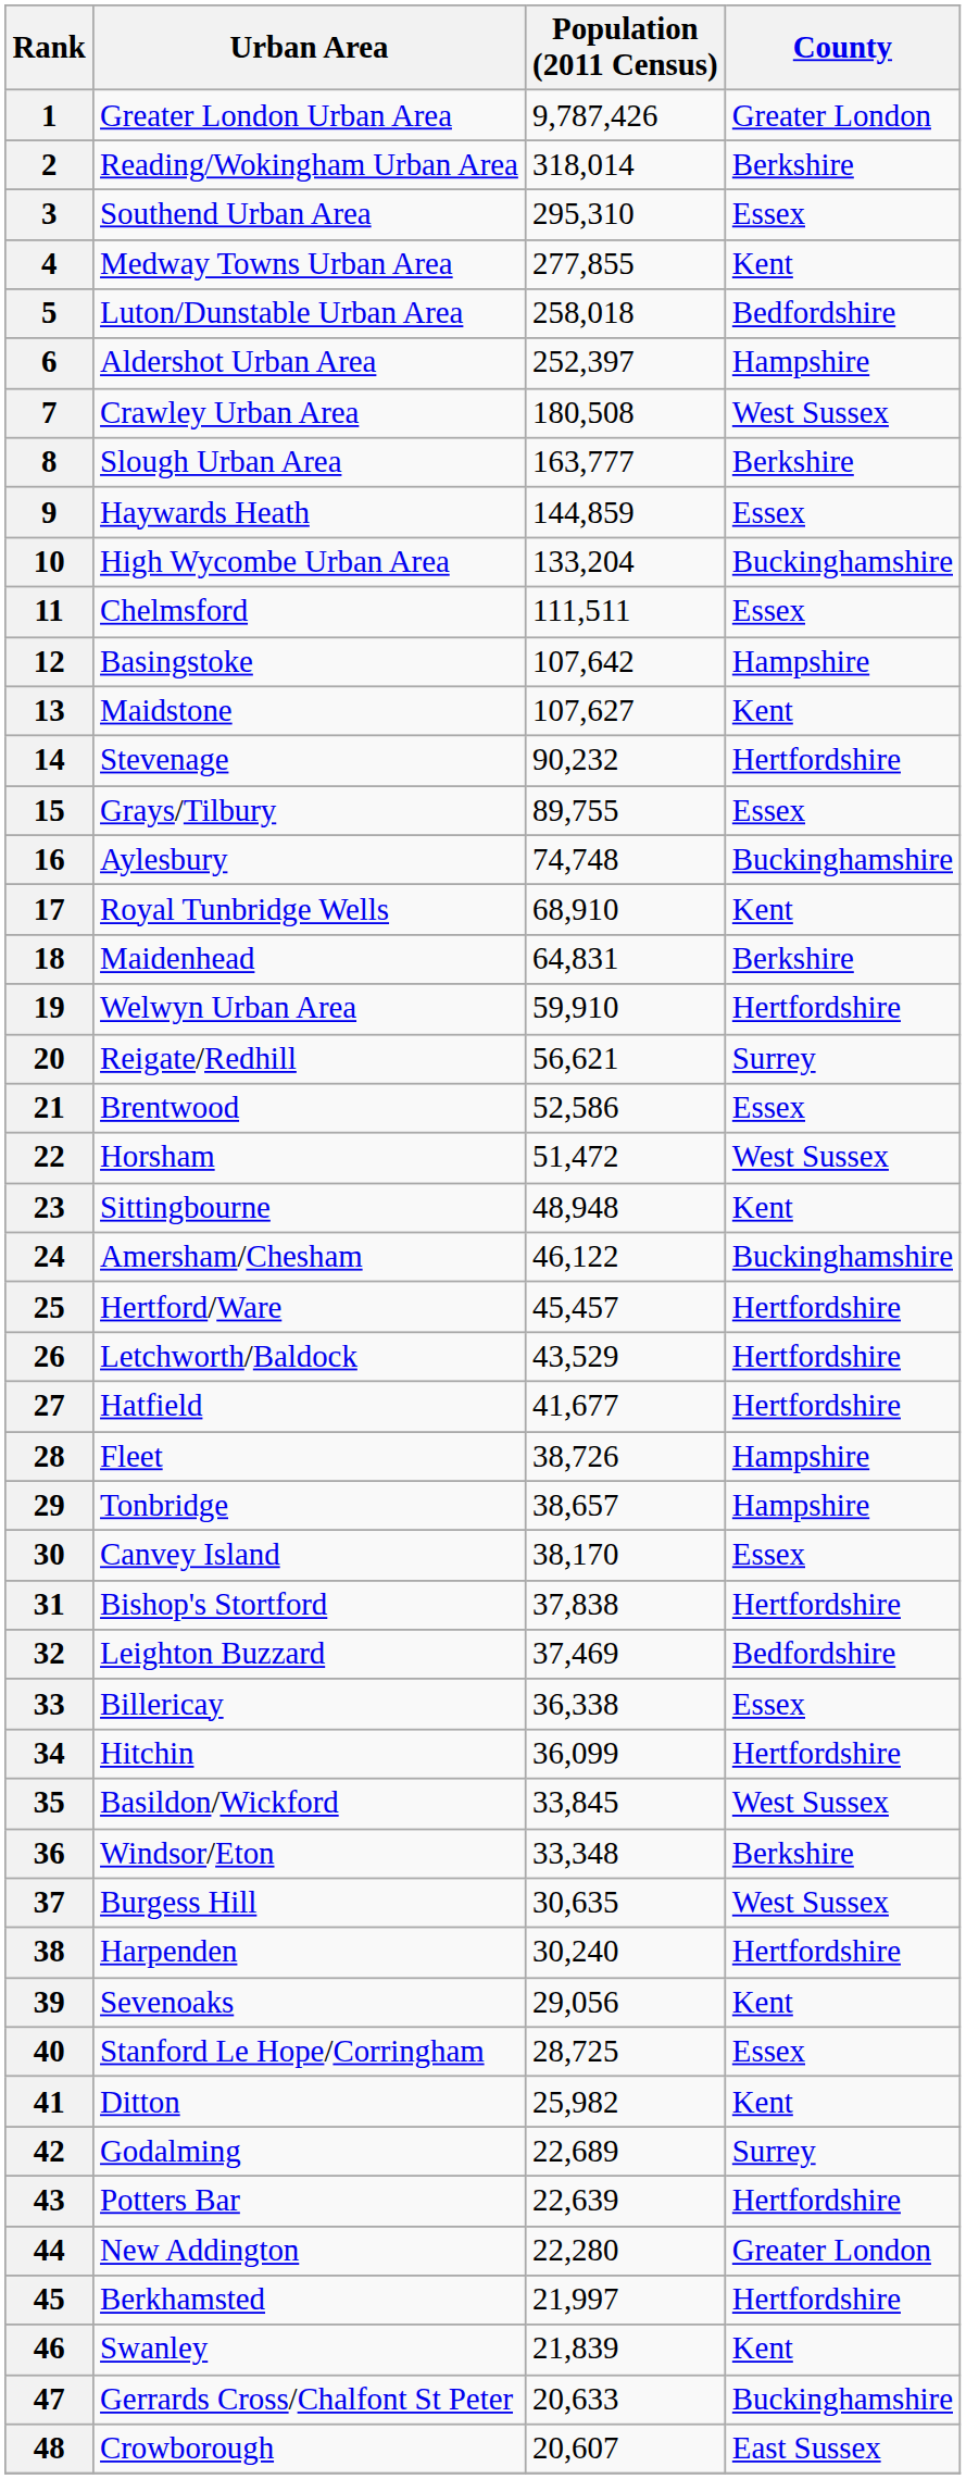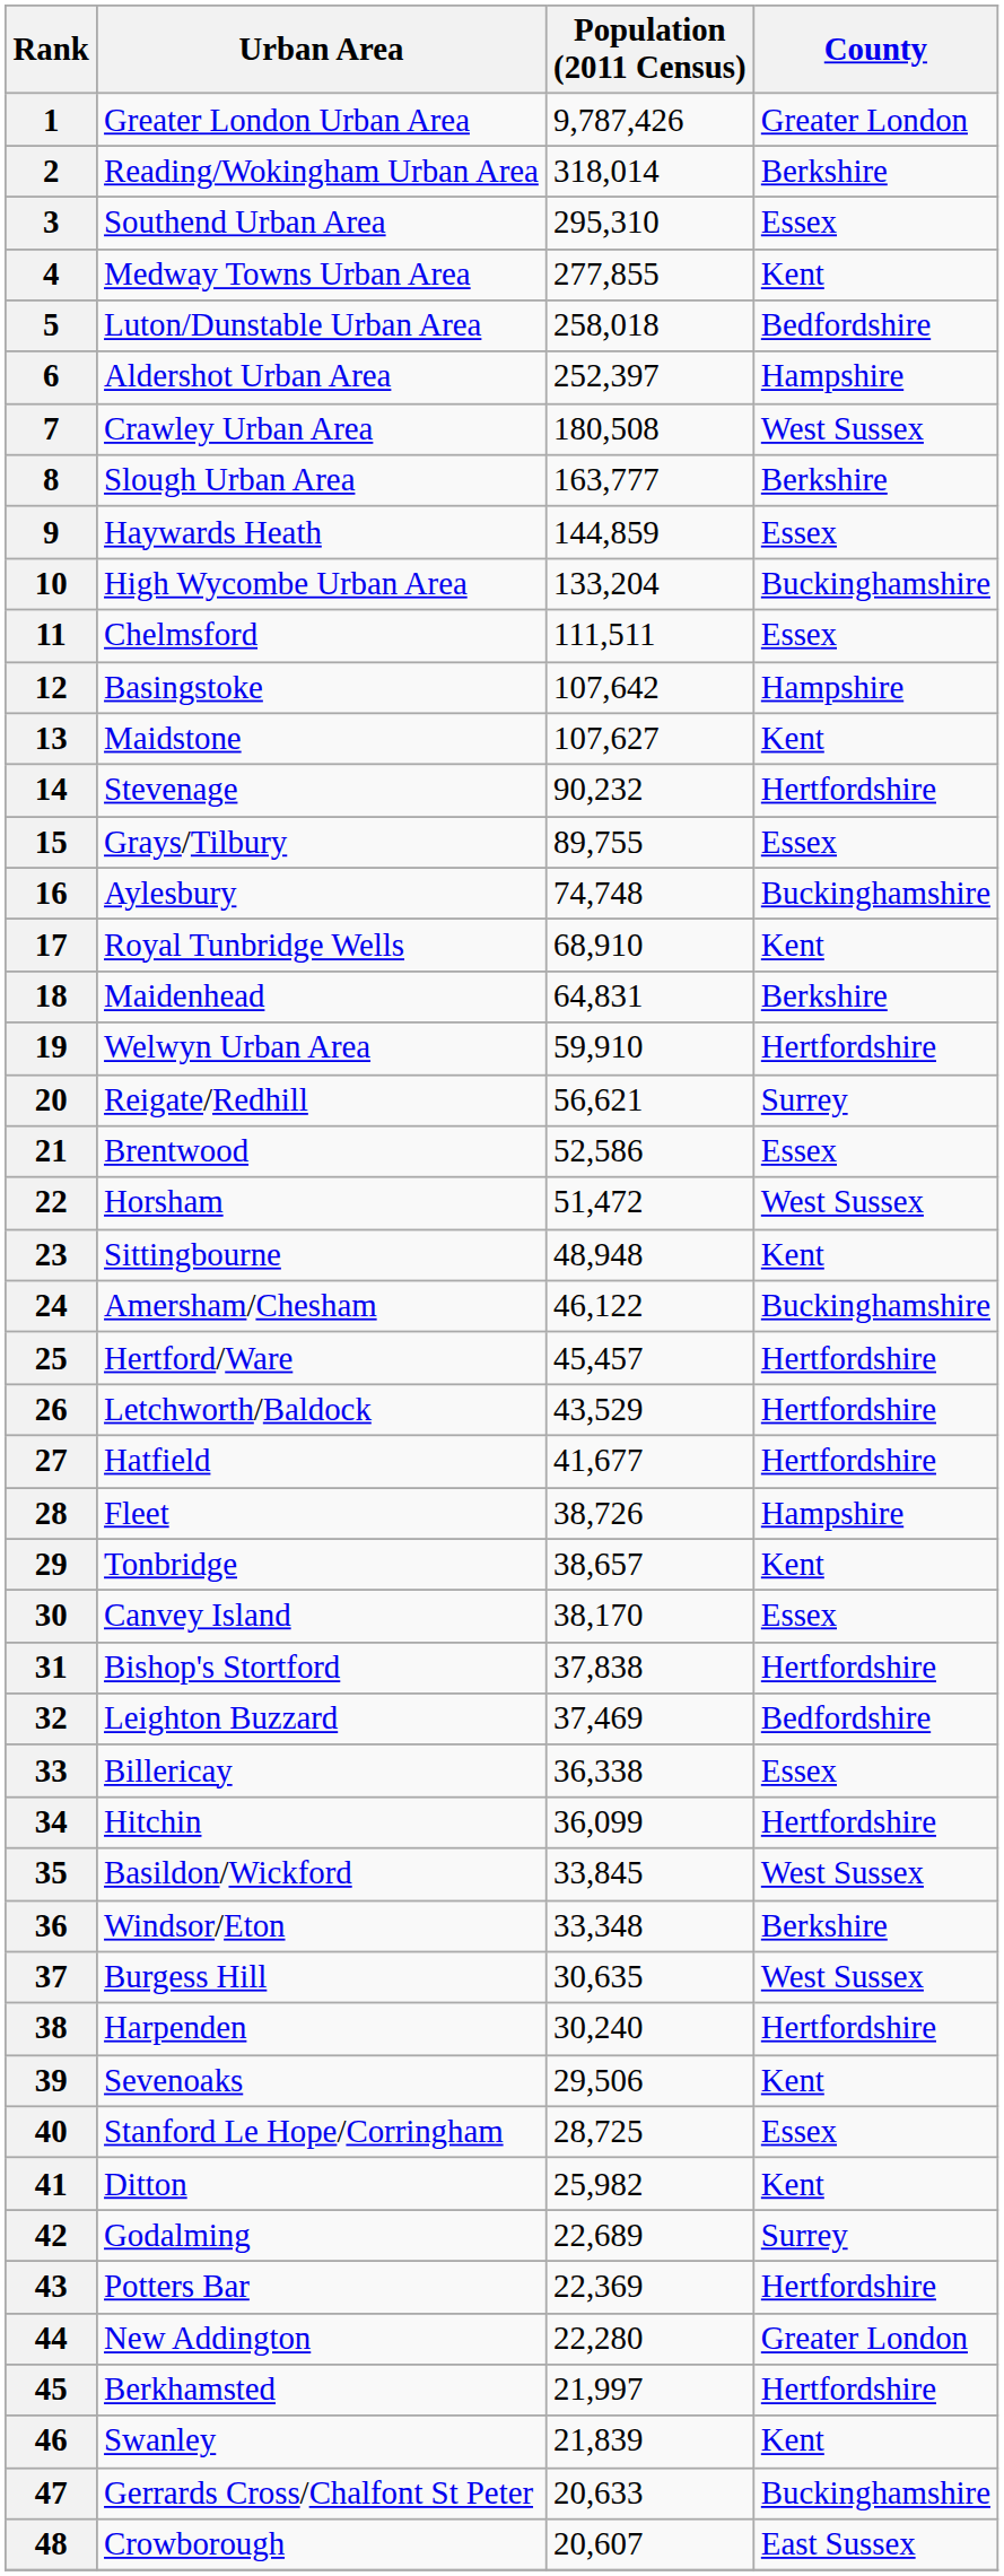 <table class="wikitable sortable mw-collapsible">
 <tr>
 <th>Rank</th>
 <th>Urban Area</th>
 <th>Population<br>(2011 Census)</th>
 <th><a href='#'>County</a></th>
 </tr>
 <tr>
 <th>1</th>
 <td><a href='#'>Greater London Urban Area</a></td>
 <td>9,787,426</td>
 <td><a href='#'>Greater London</a></td>
 </tr>
 <tr>
 <th>2</th>
 <td><a href='#'>Reading/Wokingham Urban Area</a></td>
 <td>318,014</td>
 <td><a href='#'>Berkshire</a></td>
 </tr>
 <tr>
 <th>3</th>
 <td><a href='#'>Southend Urban Area</a></td>
 <td>295,310</td>
 <td><a href='#'>Essex</a></td>
 </tr>
 <tr>
 <th>4</th>
 <td><a href='#'>Medway Towns Urban Area</a></td>
 <td>277,855</td>
 <td><a href='#'>Kent</a></td>
 </tr>
 <tr>
 <th>5</th>
 <td><a href='#'>Luton/Dunstable Urban Area</a></td>
 <td>258,018</td>
 <td><a href='#'>Bedfordshire</a></td>
 </tr>
 <tr>
 <th>6</th>
 <td><a href='#'>Aldershot Urban Area</a></td>
 <td>252,397</td>
 <td><a href='#'>Hampshire</a></td>
 </tr>
 <tr>
 <th>7</th>
 <td><a href='#'>Crawley Urban Area</a></td>
 <td>180,508</td>
 <td><a href='#'>West Sussex</a></td>
 </tr>
 <tr>
 <th>8</th>
 <td><a href='#'>Slough Urban Area</a></td>
 <td>163,777</td>
 <td><a href='#'>Berkshire</a></td>
 </tr>
 <tr>
 <th>9</th>
 <td><a href='#'>Haywards Heath</a></td>
 <td>144,859</td>
 <td><a href='#'>Essex</a></td>
 </tr>
 <tr>
 <th>10</th>
 <td><a href='#'>High Wycombe Urban Area</a></td>
 <td>133,204</td>
 <td><a href='#'>Buckinghamshire</a></td>
 </tr>
 <tr>
 <th>11</th>
 <td><a href='#'>Chelmsford</a></td>
 <td>111,511</td>
 <td><a href='#'>Essex</a></td>
 </tr>
 <tr>
 <th>12</th>
 <td><a href='#'>Basingstoke</a></td>
 <td>107,642</td>
 <td><a href='#'>Hampshire</a></td>
 </tr>
 <tr>
 <th>13</th>
 <td><a href='#'>Maidstone</a></td>
 <td>107,627</td>
 <td><a href='#'>Kent</a></td>
 </tr>
 <tr>
 <th>14</th>
 <td><a href='#'>Stevenage</a></td>
 <td>90,232</td>
 <td><a href='#'>Hertfordshire</a></td>
 </tr>
 <tr>
 <th>15</th>
 <td><a href='#'>Grays</a>/<a href='#'>Tilbury</a></td>
 <td>89,755</td>
 <td><a href='#'>Essex</a></td>
 </tr>
 <tr>
 <th>16</th>
 <td><a href='#'>Aylesbury</a></td>
 <td>74,748</td>
 <td><a href='#'>Buckinghamshire</a></td>
 </tr>
 <tr>
 <th>17</th>
 <td><a href='#'>Royal Tunbridge Wells</a></td>
 <td>68,910</td>
 <td><a href='#'>Kent</a></td>
 </tr>
 <tr>
 <th>18</th>
 <td><a href='#'>Maidenhead</a></td>
 <td>64,831</td>
 <td><a href='#'>Berkshire</a></td>
 </tr>
 <tr>
 <th>19</th>
 <td><a href='#'>Welwyn Urban Area</a></td>
 <td>59,910</td>
 <td><a href='#'>Hertfordshire</a></td>
 </tr>
 <tr>
 <th>20</th>
 <td><a href='#'>Reigate</a>/<a href='#'>Redhill</a></td>
 <td>56,621</td>
 <td><a href='#'>Surrey</a></td>
 </tr>
 <tr>
 <th>21</th>
 <td><a href='#'>Brentwood</a></td>
 <td>52,586</td>
 <td><a href='#'>Essex</a></td>
 </tr>
 <tr>
 <th>22</th>
 <td><a href='#'>Horsham</a></td>
 <td>51,472</td>
 <td><a href='#'>West Sussex</a></td>
 </tr>
 <tr>
 <th>23</th>
 <td><a href='#'>Sittingbourne</a></td>
 <td>48,948</td>
 <td><a href='#'>Kent</a></td>
 </tr>
 <tr>
 <th>24</th>
 <td><a href='#'>Amersham</a>/<a href='#'>Chesham</a></td>
 <td>46,122</td>
 <td><a href='#'>Buckinghamshire</a></td>
 </tr>
 <tr>
 <th>25</th>
 <td><a href='#'>Hertford</a>/<a href='#'>Ware</a></td>
 <td>45,457</td>
 <td><a href='#'>Hertfordshire</a></td>
 </tr>
 <tr>
 <th>26</th>
 <td><a href='#'>Letchworth</a>/<a href='#'>Baldock</a></td>
 <td>43,529</td>
 <td><a href='#'>Hertfordshire</a></td>
 </tr>
 <tr>
 <th>27</th>
 <td><a href='#'>Hatfield</a></td>
 <td>41,677</td>
 <td><a href='#'>Hertfordshire</a></td>
 </tr>
 <tr>
 <th>28</th>
 <td><a href='#'>Fleet</a></td>
 <td>38,726</td>
 <td><a href='#'>Hampshire</a></td>
 </tr>
 <tr>
 <th>29</th>
 <td><a href='#'>Tonbridge</a></td>
 <td>38,657</td>
-<td><a href='#'>Hampshire</a></td>
+<td><a href='#'>Kent</a></td>
 </tr>
 <tr>
 <th>30</th>
 <td><a href='#'>Canvey Island</a></td>
 <td>38,170</td>
 <td><a href='#'>Essex</a></td>
 </tr>
 <tr>
 <th>31</th>
 <td><a href='#'>Bishop's Stortford</a></td>
 <td>37,838</td>
 <td><a href='#'>Hertfordshire</a></td>
 </tr>
 <tr>
 <th>32</th>
 <td><a href='#'>Leighton Buzzard</a></td>
 <td>37,469</td>
 <td><a href='#'>Bedfordshire</a></td>
 </tr>
 <tr>
 <th>33</th>
 <td><a href='#'>Billericay</a></td>
 <td>36,338</td>
 <td><a href='#'>Essex</a></td>
 </tr>
 <tr>
 <th>34</th>
 <td><a href='#'>Hitchin</a></td>
 <td>36,099</td>
 <td><a href='#'>Hertfordshire</a></td>
 </tr>
 <tr>
 <th>35</th>
 <td><a href='#'>Basildon</a>/<a href='#'>Wickford</a></td>
 <td>33,845</td>
 <td><a href='#'>West Sussex</a></td>
 </tr>
 <tr>
 <th>36</th>
 <td><a href='#'>Windsor</a>/<a href='#'>Eton</a></td>
 <td>33,348</td>
 <td><a href='#'>Berkshire</a></td>
 </tr>
 <tr>
 <th>37</th>
 <td><a href='#'>Burgess Hill</a></td>
 <td>30,635</td>
 <td><a href='#'>West Sussex</a></td>
 </tr>
 <tr>
 <th>38</th>
 <td><a href='#'>Harpenden</a></td>
 <td>30,240</td>
 <td><a href='#'>Hertfordshire</a></td>
 </tr>
 <tr>
 <th>39</th>
 <td><a href='#'>Sevenoaks</a></td>
-<td>29,056</td>
+<td>29,506</td>
 <td><a href='#'>Kent</a></td>
 </tr>
 <tr>
 <th>40</th>
 <td><a href='#'>Stanford Le Hope</a>/<a href='#'>Corringham</a></td>
 <td>28,725</td>
 <td><a href='#'>Essex</a></td>
 </tr>
 <tr>
 <th>41</th>
 <td><a href='#'>Ditton</a></td>
 <td>25,982</td>
 <td><a href='#'>Kent</a></td>
 </tr>
 <tr>
 <th>42</th>
 <td><a href='#'>Godalming</a></td>
 <td>22,689</td>
 <td><a href='#'>Surrey</a></td>
 </tr>
 <tr>
 <th>43</th>
 <td><a href='#'>Potters Bar</a></td>
-<td>22,639</td>
+<td>22,369</td>
 <td><a href='#'>Hertfordshire</a></td>
 </tr>
 <tr>
 <th>44</th>
 <td><a href='#'>New Addington</a></td>
 <td>22,280</td>
 <td><a href='#'>Greater London</a></td>
 </tr>
 <tr>
 <th>45</th>
 <td><a href='#'>Berkhamsted</a></td>
 <td>21,997</td>
 <td><a href='#'>Hertfordshire</a></td>
 </tr>
 <tr>
 <th>46</th>
 <td><a href='#'>Swanley</a></td>
 <td>21,839</td>
 <td><a href='#'>Kent</a></td>
 </tr>
 <tr>
 <th>47</th>
 <td><a href='#'>Gerrards Cross</a>/<a href='#'>Chalfont St Peter</a></td>
 <td>20,633</td>
 <td><a href='#'>Buckinghamshire</a></td>
 </tr>
 <tr>
 <th>48</th>
 <td><a href='#'>Crowborough</a></td>
 <td>20,607</td>
 <td><a href='#'>East Sussex</a></td>
 </tr>
 <tr>
 </tr>
 </table>
